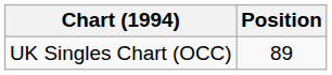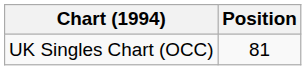 <table class="wikitable sortable">
 <tr>
 <th>Chart (1994)</th>
 <th>Position</th>
 </tr>
 <tr>
 <td>UK Singles Chart (OCC)</td>
-<td align="center">89</td>
+<td align="center">81</td>
 </tr>
 </table>
